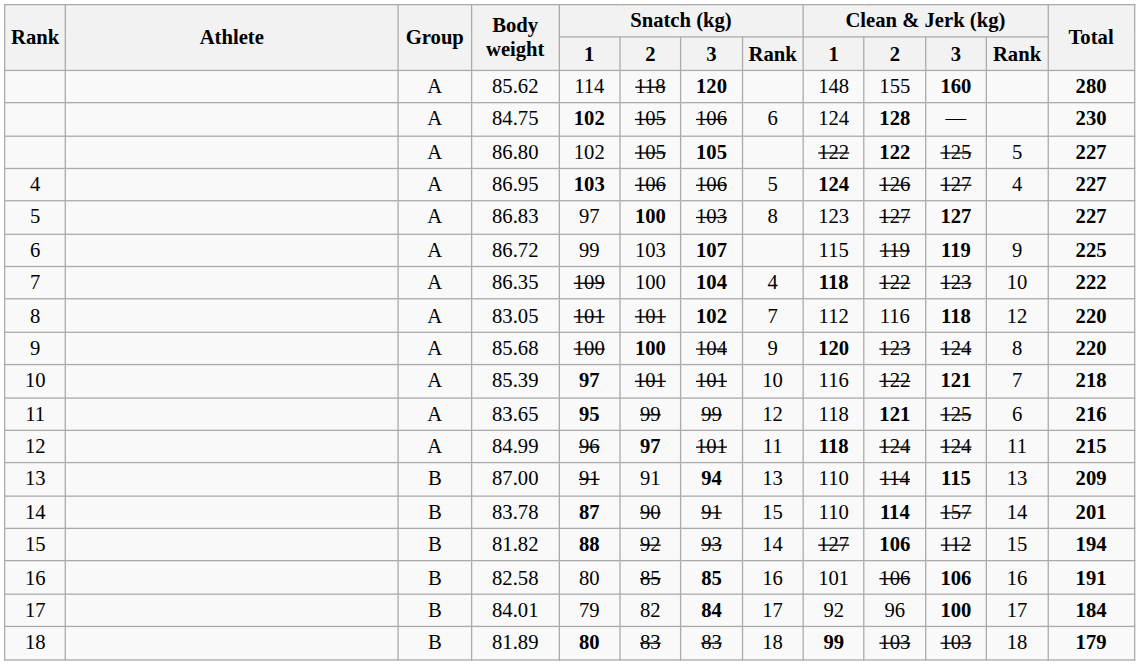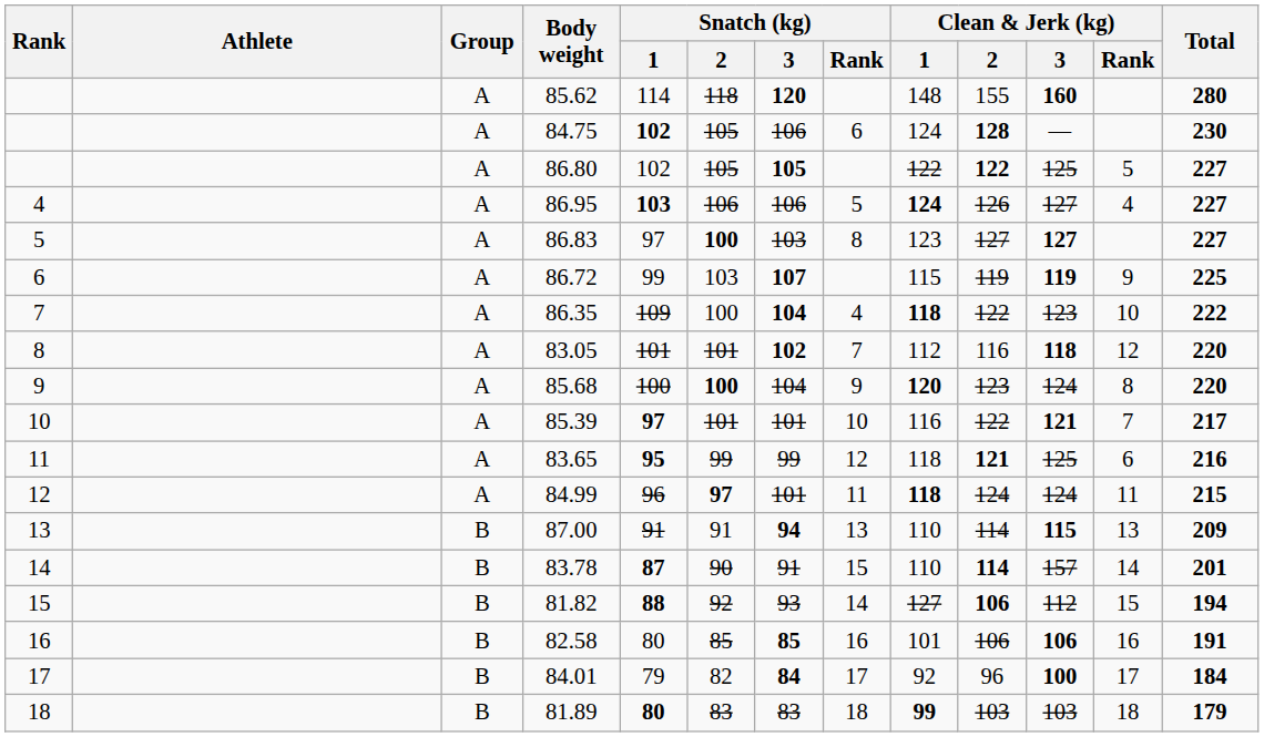 <table class = "wikitable" style="text-align:center;">
 <tr>
 <th rowspan=2 width=40>Rank</th>
 <th rowspan=2 width=250>Athlete</th>
 <th rowspan=2 width=50>Group</th>
 <th rowspan=2 width=60>Body weight</th>
 <th colspan=4>Snatch (kg)</th>
 <th colspan=4>Clean & Jerk (kg)</th>
 <th rowspan=2 width=60>Total</th>
 </tr>
 <tr>
 <th width=40>1</th>
 <th width=40>2</th>
 <th width=40>3</th>
 <th width=40>Rank</th>
 <th width=40>1</th>
 <th width=40>2</th>
 <th width=40>3</th>
 <th width=40>Rank</th>
 </tr>
 <tr>
 <td></td>
 <td align=left></td>
 <td>A</td>
 <td>85.62</td>
 <td>114</td>
 <td><s>118</s></td>
 <td><strong>120</strong></td>
 <td></td>
 <td>148</td>
 <td>155</td>
 <td><strong>160</strong></td>
 <td></td>
 <td><strong>280</strong></td>
 </tr>
 <tr>
 <td></td>
 <td align=left></td>
 <td>A</td>
 <td>84.75</td>
 <td><strong>102</strong></td>
 <td><s>105</s></td>
 <td><s>106</s></td>
 <td>6</td>
 <td>124</td>
 <td><strong>128</strong></td>
 <td>—</td>
 <td></td>
 <td><strong>230</strong></td>
 </tr>
 <tr>
 <td></td>
 <td align=left></td>
 <td>A</td>
 <td>86.80</td>
 <td>102</td>
 <td><s>105</s></td>
 <td><strong>105</strong></td>
 <td></td>
 <td><s>122</s></td>
 <td><strong>122</strong></td>
 <td><s>125</s></td>
 <td>5</td>
 <td><strong>227</strong></td>
 </tr>
 <tr>
 <td>4</td>
 <td align=left></td>
 <td>A</td>
 <td>86.95</td>
 <td><strong>103</strong></td>
 <td><s>106</s></td>
 <td><s>106</s></td>
 <td>5</td>
 <td><strong>124</strong></td>
 <td><s>126</s></td>
 <td><s>127</s></td>
 <td>4</td>
 <td><strong>227</strong></td>
 </tr>
 <tr>
 <td>5</td>
 <td align=left></td>
 <td>A</td>
 <td>86.83</td>
 <td>97</td>
 <td><strong>100</strong></td>
 <td><s>103</s></td>
 <td>8</td>
 <td>123</td>
 <td><s>127</s></td>
 <td><strong>127</strong></td>
 <td></td>
 <td><strong>227</strong></td>
 </tr>
 <tr>
 <td>6</td>
 <td align=left></td>
 <td>A</td>
 <td>86.72</td>
 <td>99</td>
 <td>103</td>
 <td><strong>107</strong></td>
 <td></td>
 <td>115</td>
 <td><s>119</s></td>
 <td><strong>119</strong></td>
 <td>9</td>
 <td><strong>225</strong></td>
 </tr>
 <tr>
 <td>7</td>
 <td align=left></td>
 <td>A</td>
 <td>86.35</td>
 <td><s>109</s></td>
 <td>100</td>
 <td><strong>104</strong></td>
 <td>4</td>
 <td><strong>118</strong></td>
 <td><s>122</s></td>
 <td><s>123</s></td>
 <td>10</td>
 <td><strong>222</strong></td>
 </tr>
 <tr>
 <td>8</td>
 <td align=left></td>
 <td>A</td>
 <td>83.05</td>
 <td><s>101</s></td>
 <td><s>101</s></td>
 <td><strong>102</strong></td>
 <td>7</td>
 <td>112</td>
 <td>116</td>
 <td><strong>118</strong></td>
 <td>12</td>
 <td><strong>220</strong></td>
 </tr>
 <tr>
 <td>9</td>
 <td align=left></td>
 <td>A</td>
 <td>85.68</td>
 <td><s>100</s></td>
 <td><strong>100</strong></td>
 <td><s>104</s></td>
 <td>9</td>
 <td><strong>120</strong></td>
 <td><s>123</s></td>
 <td><s>124</s></td>
 <td>8</td>
 <td><strong>220</strong></td>
 </tr>
 <tr>
 <td>10</td>
 <td align=left></td>
 <td>A</td>
 <td>85.39</td>
 <td><strong>97</strong></td>
 <td><s>101</s></td>
 <td><s>101</s></td>
 <td>10</td>
 <td>116</td>
 <td><s>122</s></td>
 <td><strong>121</strong></td>
 <td>7</td>
-<td><strong>218</strong></td>
+<td><strong>217</strong></td>
 </tr>
 <tr>
 <td>11</td>
 <td align=left></td>
 <td>A</td>
 <td>83.65</td>
 <td><strong>95</strong></td>
 <td><s>99</s></td>
 <td><s>99</s></td>
 <td>12</td>
 <td>118</td>
 <td><strong>121</strong></td>
 <td><s>125</s></td>
 <td>6</td>
 <td><strong>216</strong></td>
 </tr>
 <tr>
 <td>12</td>
 <td align=left></td>
 <td>A</td>
 <td>84.99</td>
 <td><s>96</s></td>
 <td><strong>97</strong></td>
 <td><s>101</s></td>
 <td>11</td>
 <td><strong>118</strong></td>
 <td><s>124</s></td>
 <td><s>124</s></td>
 <td>11</td>
 <td><strong>215</strong></td>
 </tr>
 <tr>
 <td>13</td>
 <td align=left></td>
 <td>B</td>
 <td>87.00</td>
 <td><s>91</s></td>
 <td>91</td>
 <td><strong>94</strong></td>
 <td>13</td>
 <td>110</td>
 <td><s>114</s></td>
 <td><strong>115</strong></td>
 <td>13</td>
 <td><strong>209</strong></td>
 </tr>
 <tr>
 <td>14</td>
 <td align=left></td>
 <td>B</td>
 <td>83.78</td>
 <td><strong>87</strong></td>
 <td><s>90</s></td>
 <td><s>91</s></td>
 <td>15</td>
 <td>110</td>
 <td><strong>114</strong></td>
 <td><s>157</s></td>
 <td>14</td>
 <td><strong>201</strong></td>
 </tr>
 <tr>
 <td>15</td>
 <td align=left></td>
 <td>B</td>
 <td>81.82</td>
 <td><strong>88</strong></td>
 <td><s>92</s></td>
 <td><s>93</s></td>
 <td>14</td>
 <td><s>127</s></td>
 <td><strong>106</strong></td>
 <td><s>112</s></td>
 <td>15</td>
 <td><strong>194</strong></td>
 </tr>
 <tr>
 <td>16</td>
 <td align=left></td>
 <td>B</td>
 <td>82.58</td>
 <td>80</td>
 <td><s>85</s></td>
 <td><strong>85</strong></td>
 <td>16</td>
 <td>101</td>
 <td><s>106</s></td>
 <td><strong>106</strong></td>
 <td>16</td>
 <td><strong>191</strong></td>
 </tr>
 <tr>
 <td>17</td>
 <td align=left></td>
 <td>B</td>
 <td>84.01</td>
 <td>79</td>
 <td>82</td>
 <td><strong>84</strong></td>
 <td>17</td>
 <td>92</td>
 <td>96</td>
 <td><strong>100</strong></td>
 <td>17</td>
 <td><strong>184</strong></td>
 </tr>
 <tr>
 <td>18</td>
 <td align=left></td>
 <td>B</td>
 <td>81.89</td>
 <td><strong>80</strong></td>
 <td><s>83</s></td>
 <td><s>83</s></td>
 <td>18</td>
 <td><strong>99</strong></td>
 <td><s>103</s></td>
 <td><s>103</s></td>
 <td>18</td>
 <td><strong>179</strong></td>
 </tr>
 </table>
